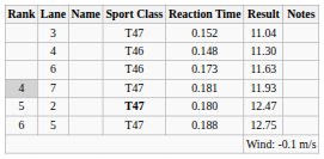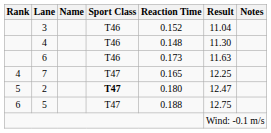 <table class="wikitable sortable" style="text-align:center">
 <tr>
 <th>Rank</th>
 <th>Lane</th>
 <th>Name</th>
 <th>Sport Class</th>
 <th>Reaction Time</th>
 <th>Result</th>
 <th>Notes</th>
 </tr>
 <tr>
 <td></td>
 <td>3</td>
 <td align="left"></td>
-<td>T47</td>
+<td>T46</td>
 <td>0.152</td>
 <td>11.04</td>
 <td></td>
 </tr>
 <tr>
 <td></td>
 <td>4</td>
 <td align="left"></td>
 <td>T46</td>
 <td>0.148</td>
 <td>11.30</td>
 <td></td>
 </tr>
 <tr>
 <td></td>
 <td>6</td>
 <td align="left"></td>
 <td>T46</td>
 <td>0.173</td>
 <td>11.63</td>
 <td></td>
 </tr>
 <tr>
-<td style="background: lightgrey;">4</td>
+<td>4</td>
 <td>7</td>
 <td align="left"></td>
 <td>T47</td>
-<td>0.181</td>
-<td>11.93</td>
+<td>0.165</td>
+<td>12.25</td>
 <td></td>
 </tr>
 <tr>
 <td>5</td>
 <td>2</td>
 <td align="left"></td>
 <td><strong>T47</strong></td>
 <td>0.180</td>
 <td>12.47</td>
 <td></td>
 </tr>
 <tr>
 <td>6</td>
 <td>5</td>
 <td align="left"></td>
 <td>T47</td>
 <td>0.188</td>
 <td>12.75</td>
 <td></td>
 </tr>
 <tr class="sortbottom">
 <td colspan=5></td>
 <td colspan="3" style="text-align:left;">Wind: -0.1 m/s</td>
 </tr>
 </table>
